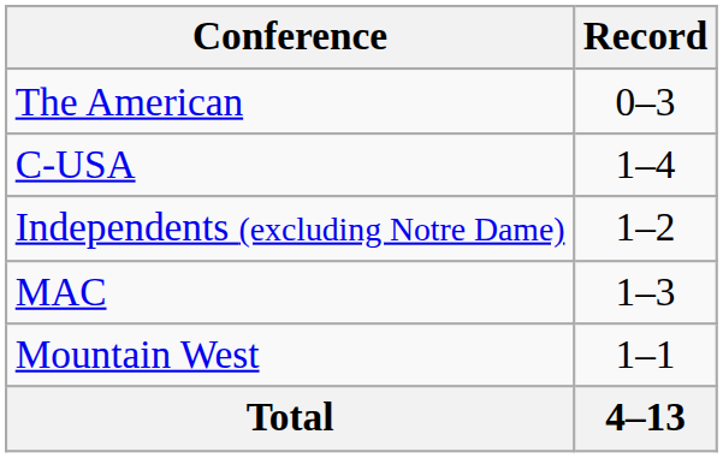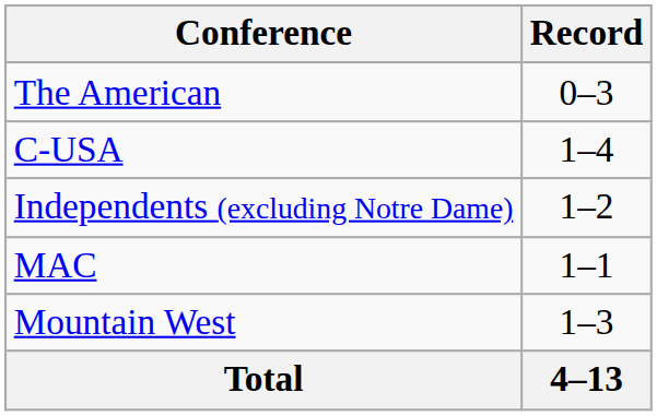 <table class="wikitable">
 <tr>
 <th>Conference</th>
 <th>Record</th>
 </tr>
 <tr>
 <td><a href='#'>The American</a></td>
 <td align=center>0–3</td>
 </tr>
 <tr>
 <td><a href='#'>C-USA</a></td>
 <td align=center>1–4</td>
 </tr>
 <tr>
 <td><a href='#'>Independents <small>(excluding Notre Dame)</small></a></td>
 <td align=center>1–2</td>
 </tr>
 <tr>
 <td><a href='#'>MAC</a></td>
-<td align=center>1–3</td>
+<td align=center>1–1</td>
 </tr>
 <tr>
 <td><a href='#'>Mountain West</a></td>
-<td align=center>1–1</td>
+<td align=center>1–3</td>
 </tr>
 <tr>
 <th>Total</th>
 <th>4–13</th>
 </tr>
 </table>
